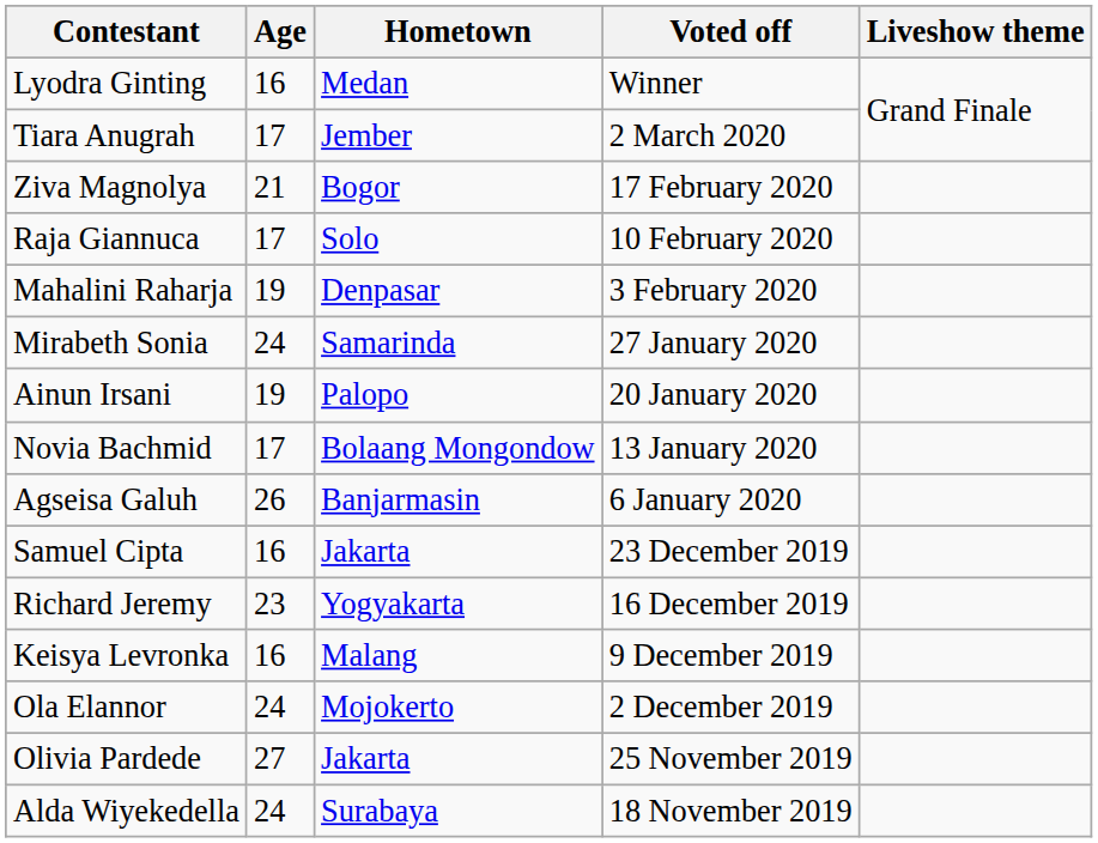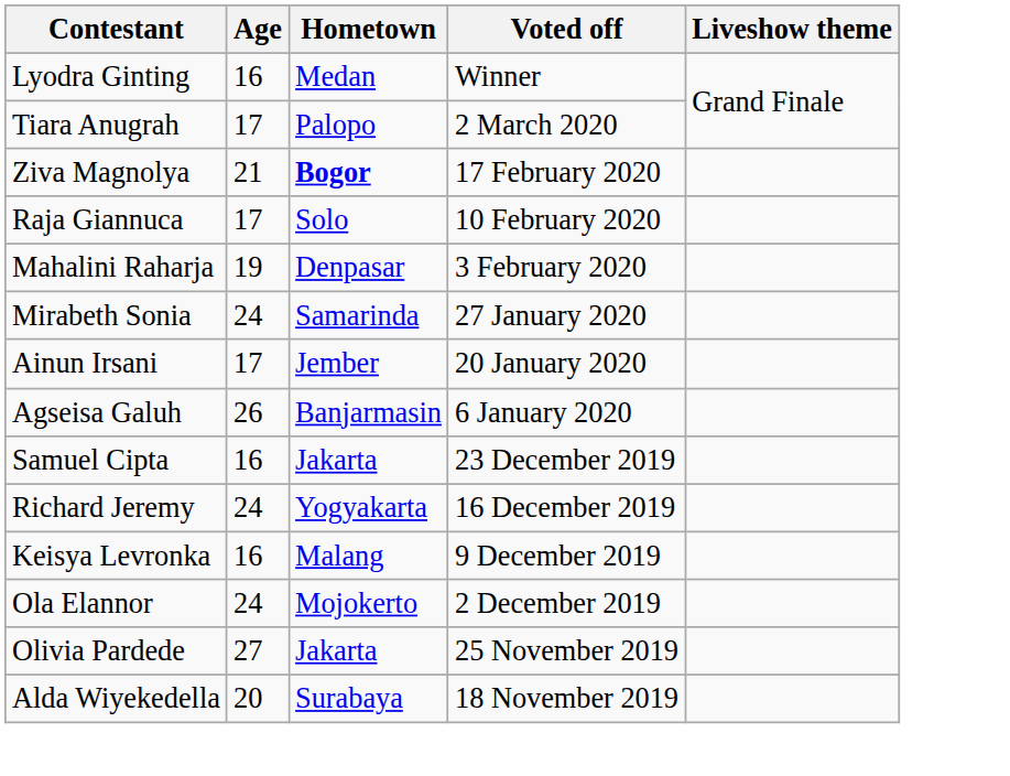 <table class="wikitable" style="font-size:95%;">
 <tr>
 <th>Contestant</th>
 <th>Age</th>
 <th>Hometown</th>
 <th>Voted off</th>
 <th>Liveshow theme</th>
 </tr>
 <tr>
 <td>Lyodra Ginting</td>
 <td>16</td>
 <td><a href='#'>Medan</a></td>
 <td>Winner</td>
 <td rowspan = "2">Grand Finale</td>
 </tr>
 <tr>
 <td>Tiara Anugrah</td>
 <td>17</td>
-<td><a href='#'>Jember</a></td>
+<td><a href='#'>Palopo</a></td>
 <td>2 March 2020</td>
 </tr>
 <tr>
 <td>Ziva Magnolya</td>
 <td>21</td>
-<td><a href='#'>Bogor</a></td>
+<td><strong><a href='#'>Bogor</a></strong></td>
 <td>17 February 2020</td>
 <td></td>
 </tr>
 <tr>
 <td>Raja Giannuca</td>
 <td>17</td>
 <td><a href='#'>Solo</a></td>
 <td>10 February 2020</td>
 <td></td>
 </tr>
 <tr>
 <td>Mahalini Raharja</td>
 <td>19</td>
 <td><a href='#'>Denpasar</a></td>
 <td>3 February 2020</td>
 <td></td>
 </tr>
 <tr>
 <td>Mirabeth Sonia</td>
 <td>24</td>
 <td><a href='#'>Samarinda</a></td>
 <td>27 January 2020</td>
 <td></td>
 </tr>
 <tr>
 <td>Ainun Irsani</td>
-<td>19</td>
-<td><a href='#'>Palopo</a></td>
+<td>17</td>
+<td><a href='#'>Jember</a></td>
 <td>20 January 2020</td>
-<td></td>
-</tr>
-<tr>
-<td>Novia Bachmid</td>
-<td>17</td>
-<td><a href='#'>Bolaang Mongondow</a></td>
-<td>13 January 2020</td>
 <td></td>
 </tr>
 <tr>
 <td>Agseisa Galuh</td>
 <td>26</td>
 <td><a href='#'>Banjarmasin</a></td>
 <td>6 January 2020</td>
 <td></td>
 </tr>
 <tr>
 <td>Samuel Cipta</td>
 <td>16</td>
 <td><a href='#'>Jakarta</a></td>
 <td>23 December 2019</td>
 <td></td>
 </tr>
 <tr>
 <td>Richard Jeremy</td>
-<td>23</td>
+<td>24</td>
 <td><a href='#'>Yogyakarta</a></td>
 <td>16 December 2019</td>
 <td></td>
 </tr>
 <tr>
 <td>Keisya Levronka</td>
 <td>16</td>
 <td><a href='#'>Malang</a></td>
 <td>9 December 2019</td>
 <td></td>
 </tr>
 <tr>
 <td>Ola Elannor</td>
 <td>24</td>
 <td><a href='#'>Mojokerto</a></td>
 <td>2 December 2019</td>
 <td></td>
 </tr>
 <tr>
 <td>Olivia Pardede</td>
 <td>27</td>
 <td><a href='#'>Jakarta</a></td>
 <td>25 November 2019</td>
 <td></td>
 </tr>
 <tr>
 <td>Alda Wiyekedella</td>
-<td>24</td>
+<td>20</td>
 <td><a href='#'>Surabaya</a></td>
 <td>18 November 2019</td>
 <td></td>
 </tr>
 </table>
